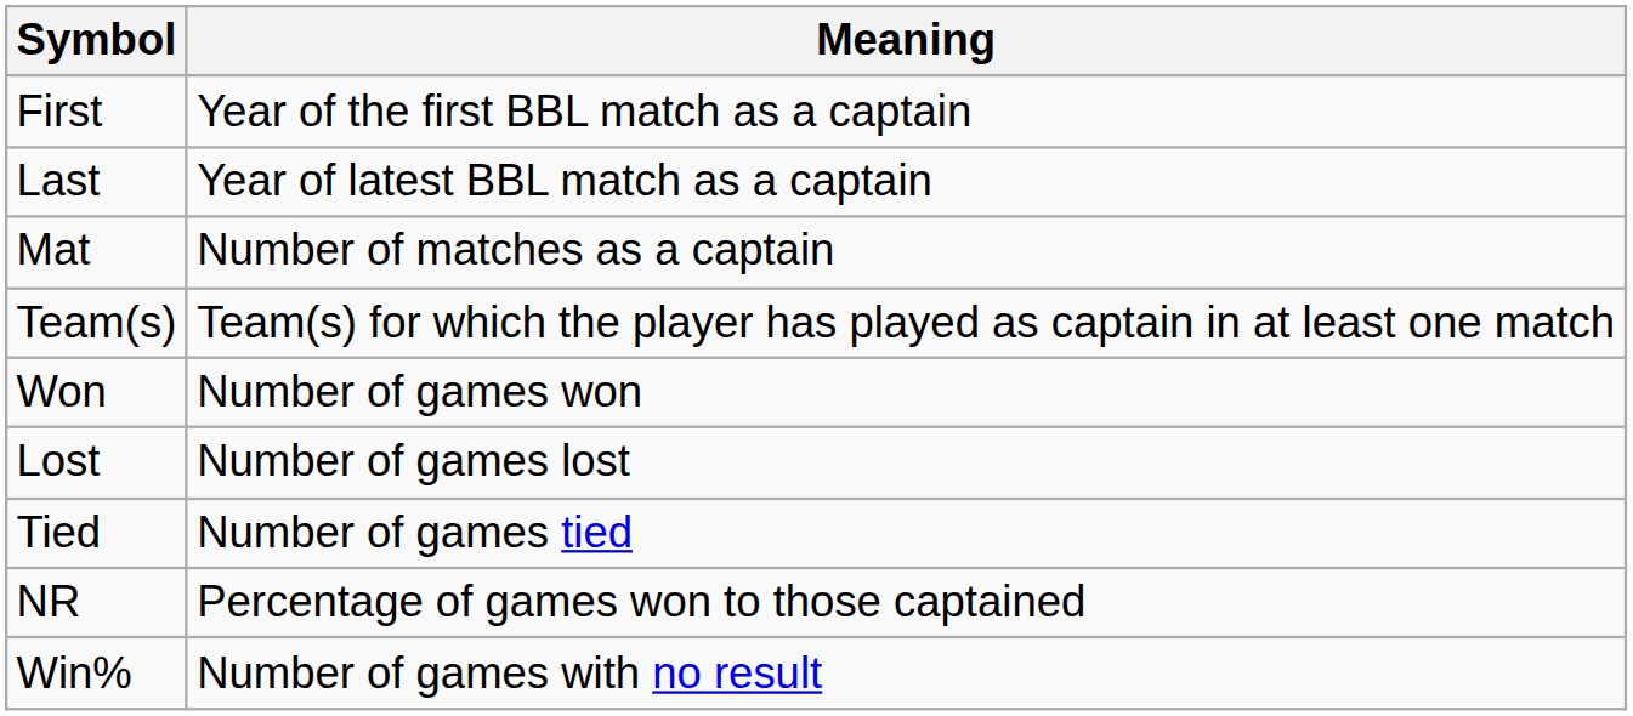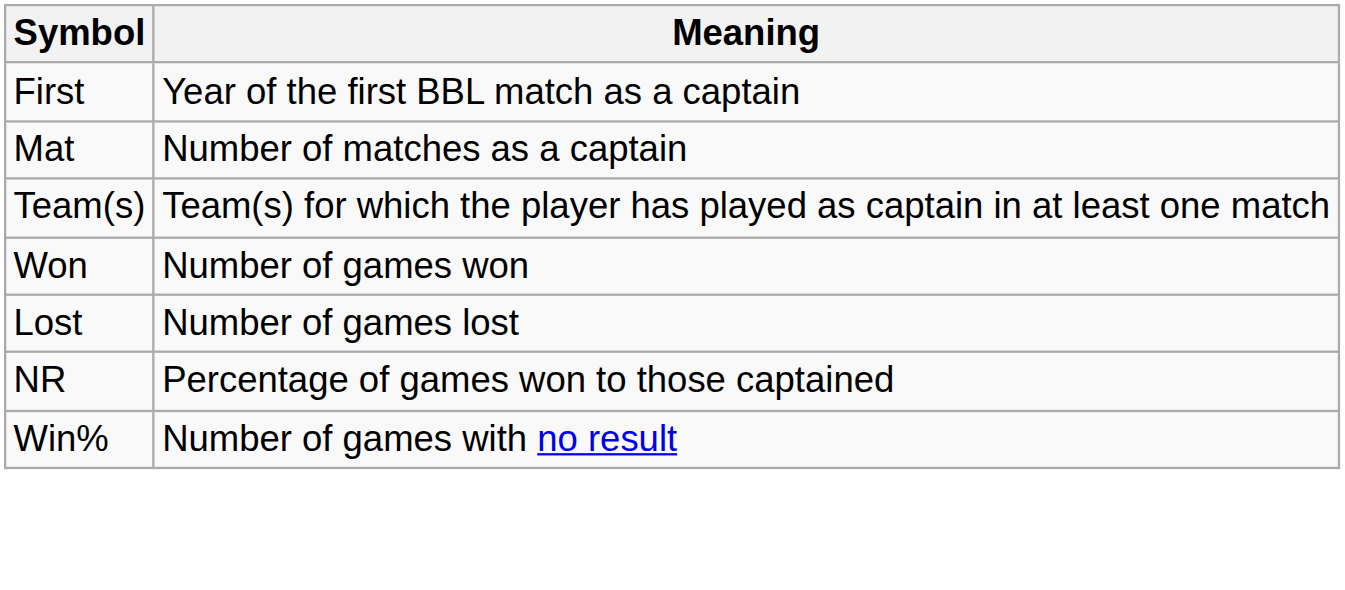 <table class="wikitable">
 <tr>
 <th>Symbol</th>
 <th>Meaning</th>
 </tr>
 <tr>
 <td>First</td>
 <td>Year of the first BBL match as a captain</td>
-</tr>
-<tr>
-<td>Last</td>
-<td>Year of latest BBL match as a captain</td>
 </tr>
 <tr>
 <td>Mat</td>
 <td>Number of matches as a captain</td>
 </tr>
 <tr>
 <td>Team(s)</td>
 <td>Team(s) for which the player has played as captain in at least one match</td>
 </tr>
 <tr>
 <td>Won</td>
 <td>Number of games won</td>
 </tr>
 <tr>
 <td>Lost</td>
 <td>Number of games lost</td>
 </tr>
 <tr>
-<td>Tied</td>
-<td>Number of games <a href='#'>tied</a></td>
-</tr>
-<tr>
 <td>NR</td>
 <td>Percentage of games won to those captained</td>
 </tr>
 <tr>
 <td>Win%</td>
 <td>Number of games with <a href='#'>no result</a></td>
 </tr>
 </table>
